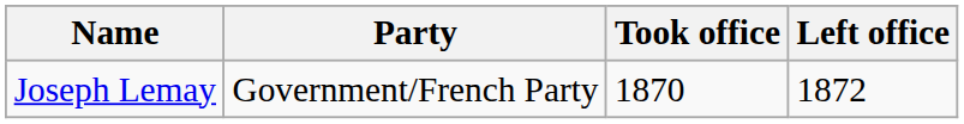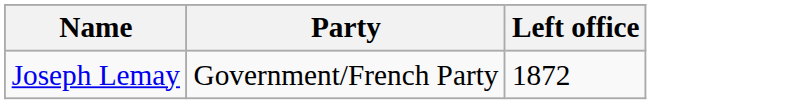 <table class="wikitable">
 <tr>
 <th>Name</th>
 <th>Party</th>
-<th>Took office</th>
 <th>Left office</th>
 </tr>
 <tr>
 <td><a href='#'>Joseph Lemay</a></td>
 <td>Government/French Party</td>
-<td>1870</td>
 <td>1872</td>
 </tr>
 </table>
